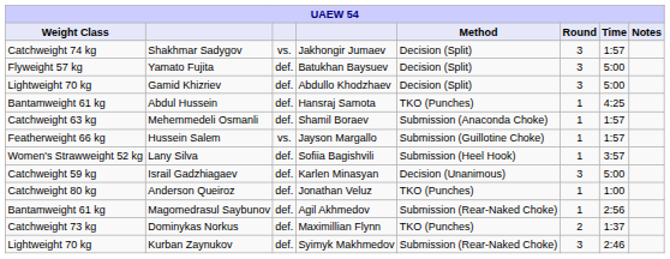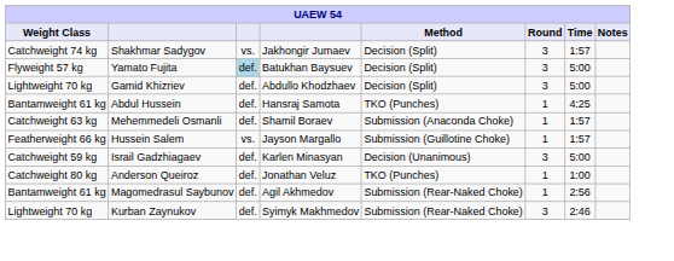 <table class="wikitable" style="font-size: 80%;">
 <tr>
 <th colspan="8" style="background-color: #ccf; color: #000080; text-align: center;"><strong>UAEW 54</strong></th>
 </tr>
 <tr>
 <th colspan="1" style="background-color: #E6E8FA; color: #000000; text-align: center;">Weight Class</th>
 <th colspan="1" style="background-color: #E6E8FA; color: #000000; text-align: center;"></th>
 <th colspan="1" style="background-color: #E6E8FA; color: #000000; text-align: center;"></th>
 <th colspan="1" style="background-color: #E6E8FA; color: #000000; text-align: center;"></th>
 <th colspan="1" style="background-color: #E6E8FA; color: #000000; text-align: center;">Method</th>
 <th colspan="1" style="background-color: #E6E8FA; color: #000000; text-align: center;">Round</th>
 <th colspan="1" style="background-color: #E6E8FA; color: #000000; text-align: center;">Time</th>
 <th colspan="1" style="background-color: #E6E8FA; color: #000000; text-align: center;">Notes</th>
 </tr>
 <tr>
 <td>Catchweight 74 kg</td>
 <td> Shakhmar Sadygov</td>
 <td align=center>vs.</td>
 <td> Jakhongir Jumaev</td>
 <td>Decision (Split)</td>
 <td align=center>3</td>
 <td align=center>1:57</td>
 <td></td>
 </tr>
 <tr>
 <td>Flyweight 57 kg</td>
 <td> Yamato Fujita</td>
-<td align=center>def.</td>
+<td align=center style="background: lightblue;">def.</td>
 <td> Batukhan Baysuev</td>
 <td>Decision (Split)</td>
 <td align=center>3</td>
 <td align=center>5:00</td>
 <td></td>
 </tr>
 <tr>
 <td>Lightweight 70 kg</td>
 <td> Gamid Khizriev</td>
 <td align=center>def.</td>
 <td> Abdullo Khodzhaev</td>
 <td>Decision (Split)</td>
 <td align=center>3</td>
 <td align=center>5:00</td>
 <td></td>
 </tr>
 <tr>
 <td>Bantamweight 61 kg</td>
 <td> Abdul Hussein</td>
 <td align=center>def.</td>
 <td> Hansraj Samota</td>
 <td>TKO (Punches)</td>
 <td align=center>1</td>
 <td align=center>4:25</td>
 <td></td>
 </tr>
 <tr>
 <td>Catchweight 63 kg</td>
 <td> Mehemmedeli Osmanli</td>
 <td align=center>def.</td>
 <td> Shamil Boraev</td>
 <td>Submission (Anaconda Choke)</td>
 <td align=center>1</td>
 <td align=center>1:57</td>
 <td></td>
 </tr>
 <tr>
 <td>Featherweight 66 kg</td>
 <td> Hussein Salem</td>
 <td align=center>vs.</td>
 <td> Jayson Margallo</td>
 <td>Submission (Guillotine Choke)</td>
 <td align=center>1</td>
 <td align=center>1:57</td>
 <td></td>
 </tr>
 <tr>
-<td>Women's Strawweight 52 kg</td>
-<td> Lany Silva</td>
-<td align=center>def.</td>
-<td> Sofiia Bagishvili</td>
-<td>Submission (Heel Hook)</td>
-<td align=center>1</td>
-<td align=center>3:57</td>
-<td></td>
-</tr>
-<tr>
 <td>Catchweight 59 kg</td>
 <td> Israil Gadzhiagaev</td>
 <td align=center>def.</td>
 <td> Karlen Minasyan</td>
 <td>Decision (Unanimous)</td>
 <td align=center>3</td>
 <td align=center>5:00</td>
 <td></td>
 </tr>
 <tr>
 <td>Catchweight 80 kg</td>
 <td> Anderson Queiroz</td>
 <td align=center>def.</td>
 <td> Jonathan Veluz</td>
 <td>TKO (Punches)</td>
 <td align=center>1</td>
 <td align=center>1:00</td>
 <td></td>
 </tr>
 <tr>
 <td>Bantamweight 61 kg</td>
 <td> Magomedrasul Saybunov</td>
 <td align=center>def.</td>
 <td> Agil Akhmedov</td>
 <td>Submission (Rear-Naked Choke)</td>
 <td align=center>1</td>
 <td align=center>2:56</td>
 <td></td>
 </tr>
 <tr>
-<td>Catchweight 73 kg</td>
-<td> Dominykas Norkus</td>
-<td align=center>def.</td>
-<td> Maximillian Flynn</td>
-<td>TKO (Punches)</td>
-<td align=center>2</td>
-<td align=center>1:37</td>
-<td></td>
-</tr>
-<tr>
 <td>Lightweight 70 kg</td>
 <td> Kurban Zaynukov</td>
 <td align=center>def.</td>
 <td> Syimyk Makhmedov</td>
 <td>Submission (Rear-Naked Choke)</td>
 <td align=center>3</td>
 <td align=center>2:46</td>
 <td></td>
 </tr>
 </table>
